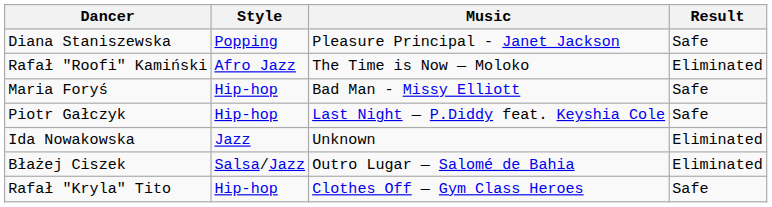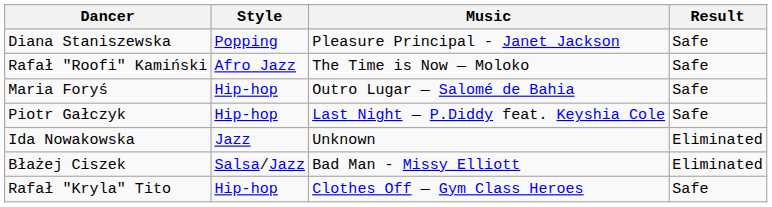 <table class="wikitable">
 <tr>
 <th>Dancer</th>
 <th>Style</th>
 <th>Music</th>
 <th>Result</th>
 </tr>
 <tr>
 <td>Diana Staniszewska</td>
 <td><a href='#'>Popping</a></td>
 <td>Pleasure Principal - <a href='#'>Janet Jackson</a></td>
 <td>Safe</td>
 </tr>
 <tr>
 <td>Rafał "Roofi" Kamiński</td>
 <td><a href='#'>Afro Jazz</a></td>
 <td>The Time is Now — Moloko</td>
-<td>Eliminated</td>
+<td>Safe</td>
 </tr>
 <tr>
 <td>Maria Foryś</td>
 <td><a href='#'>Hip-hop</a></td>
-<td>Bad Man - <a href='#'>Missy Elliott</a></td>
+<td>Outro Lugar — <a href='#'>Salomé de Bahia</a></td>
 <td>Safe</td>
 </tr>
 <tr>
 <td>Piotr Gałczyk</td>
 <td><a href='#'>Hip-hop</a></td>
 <td><a href='#'>Last Night</a> — <a href='#'>P.Diddy</a> feat. <a href='#'>Keyshia Cole</a></td>
 <td>Safe</td>
 </tr>
 <tr>
 <td>Ida Nowakowska</td>
 <td><a href='#'>Jazz</a></td>
 <td>Unknown</td>
 <td>Eliminated</td>
 </tr>
 <tr>
 <td>Błażej Ciszek</td>
 <td><a href='#'>Salsa</a>/<a href='#'>Jazz</a></td>
-<td>Outro Lugar — <a href='#'>Salomé de Bahia</a></td>
+<td>Bad Man - <a href='#'>Missy Elliott</a></td>
 <td>Eliminated</td>
 </tr>
 <tr>
 <td>Rafał "Kryla" Tito</td>
 <td><a href='#'>Hip-hop</a></td>
 <td><a href='#'>Clothes Off</a> — <a href='#'>Gym Class Heroes</a></td>
 <td>Safe</td>
 </tr>
 </table>
